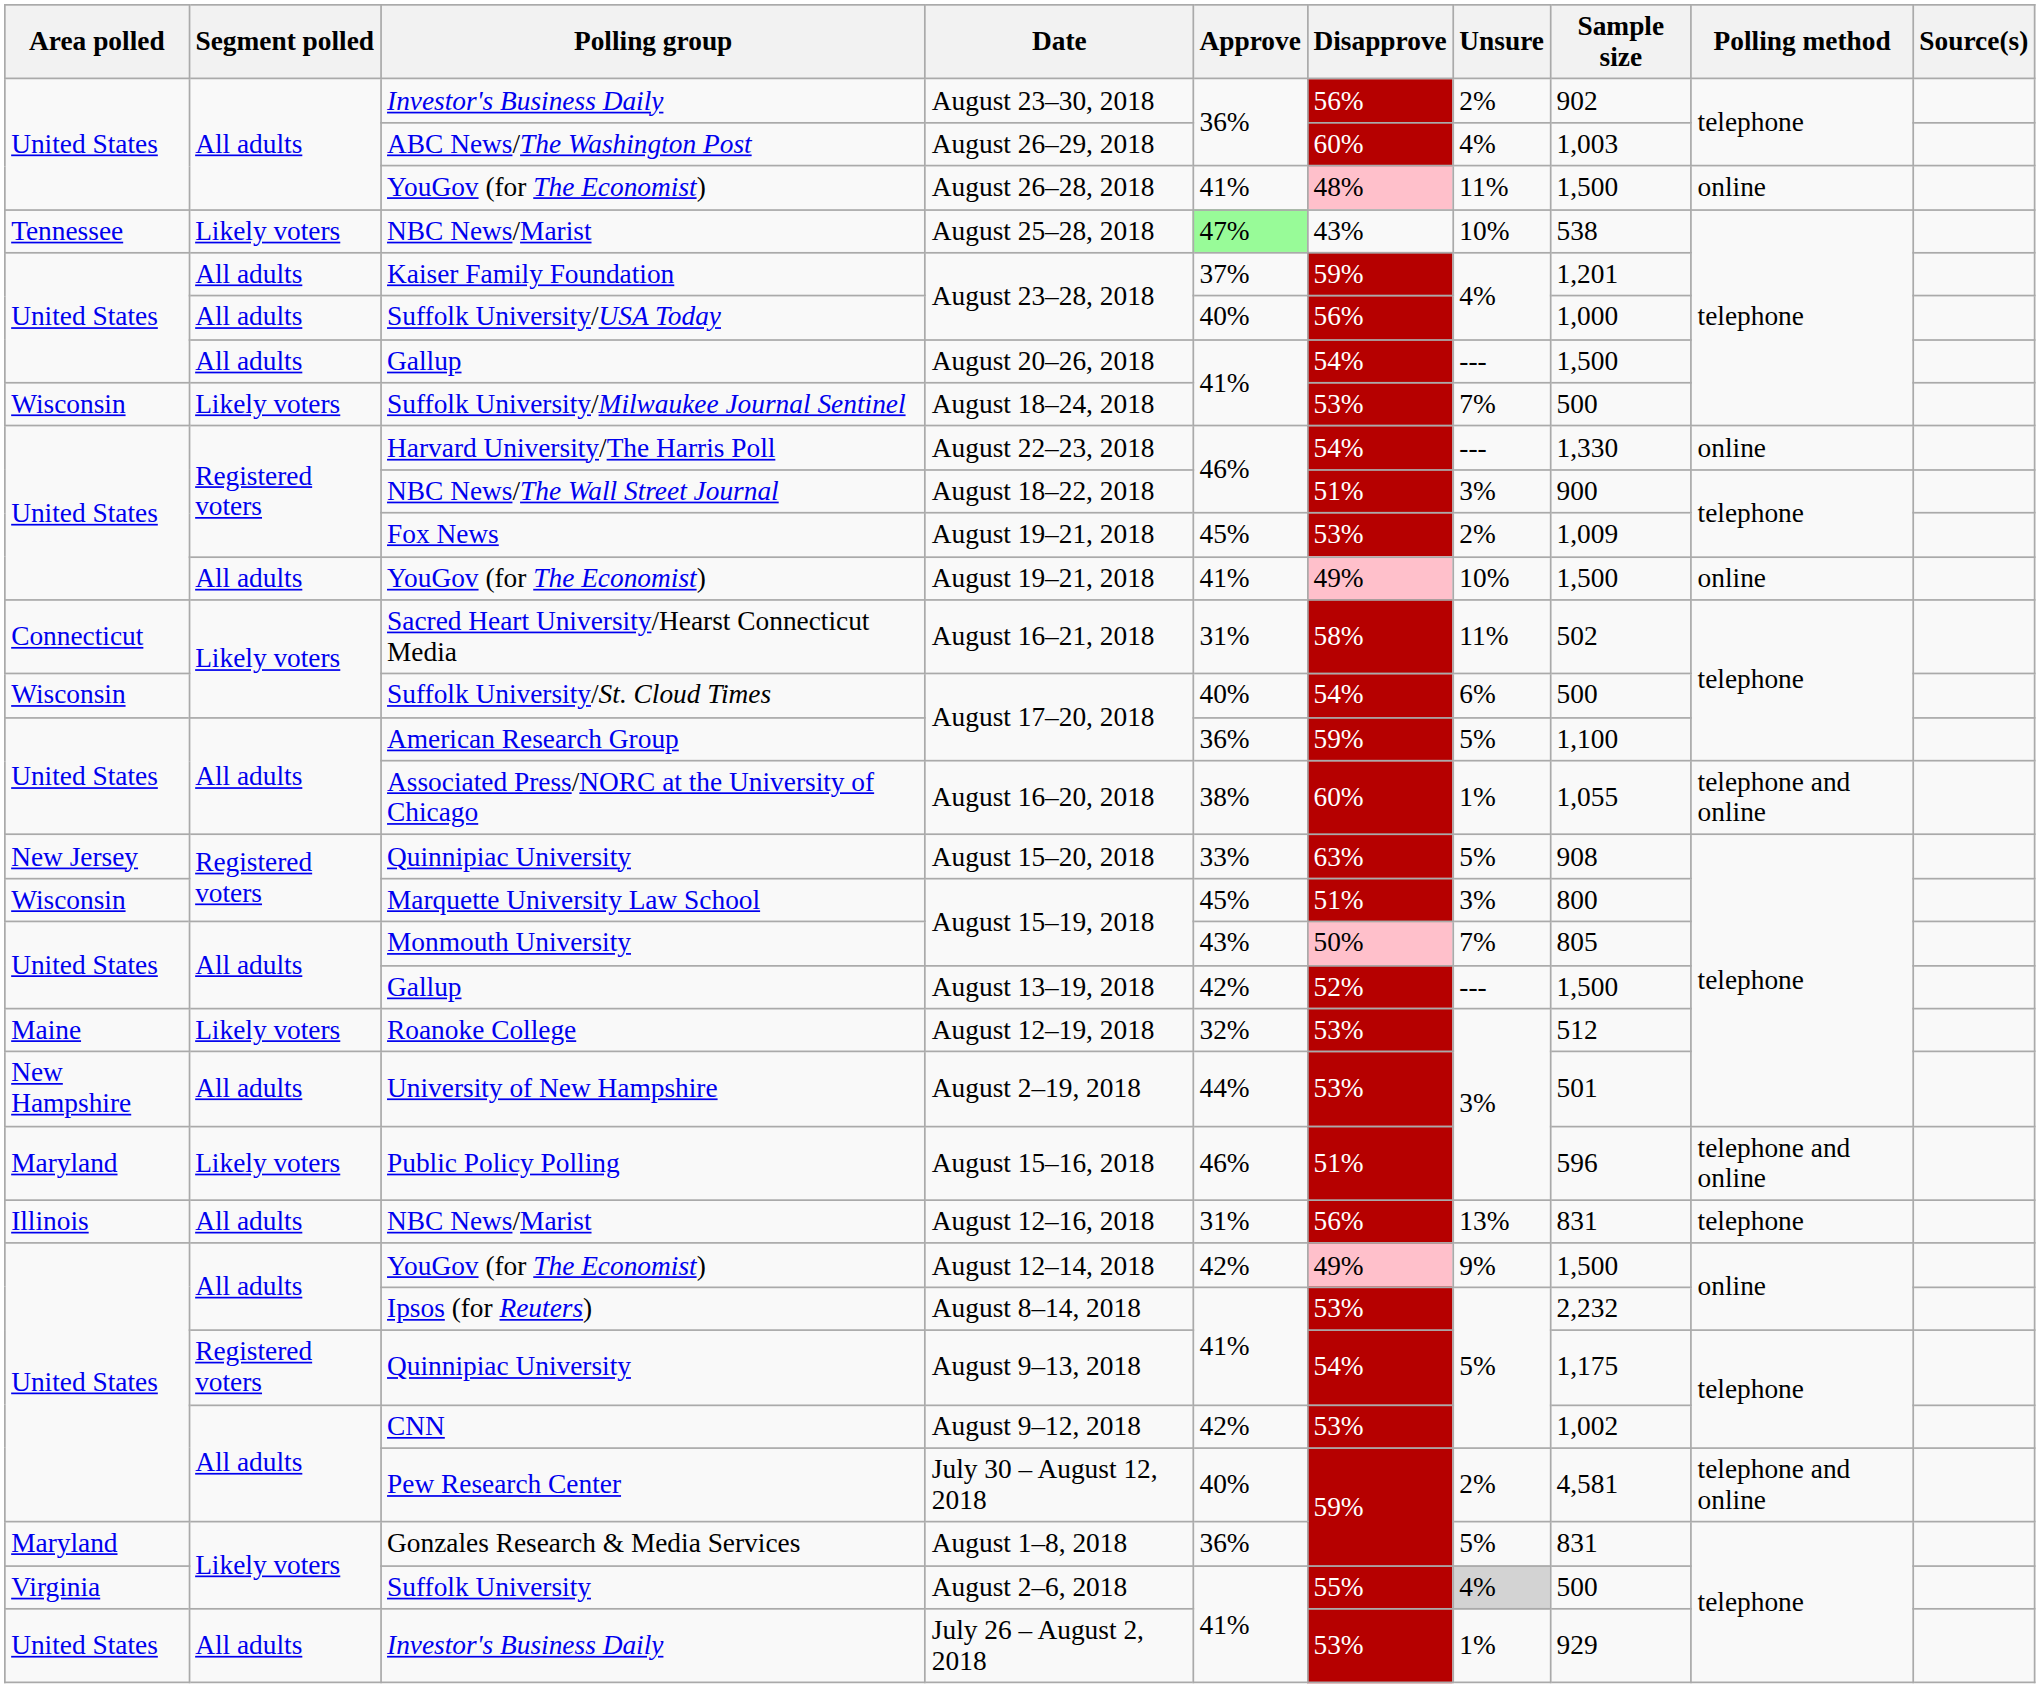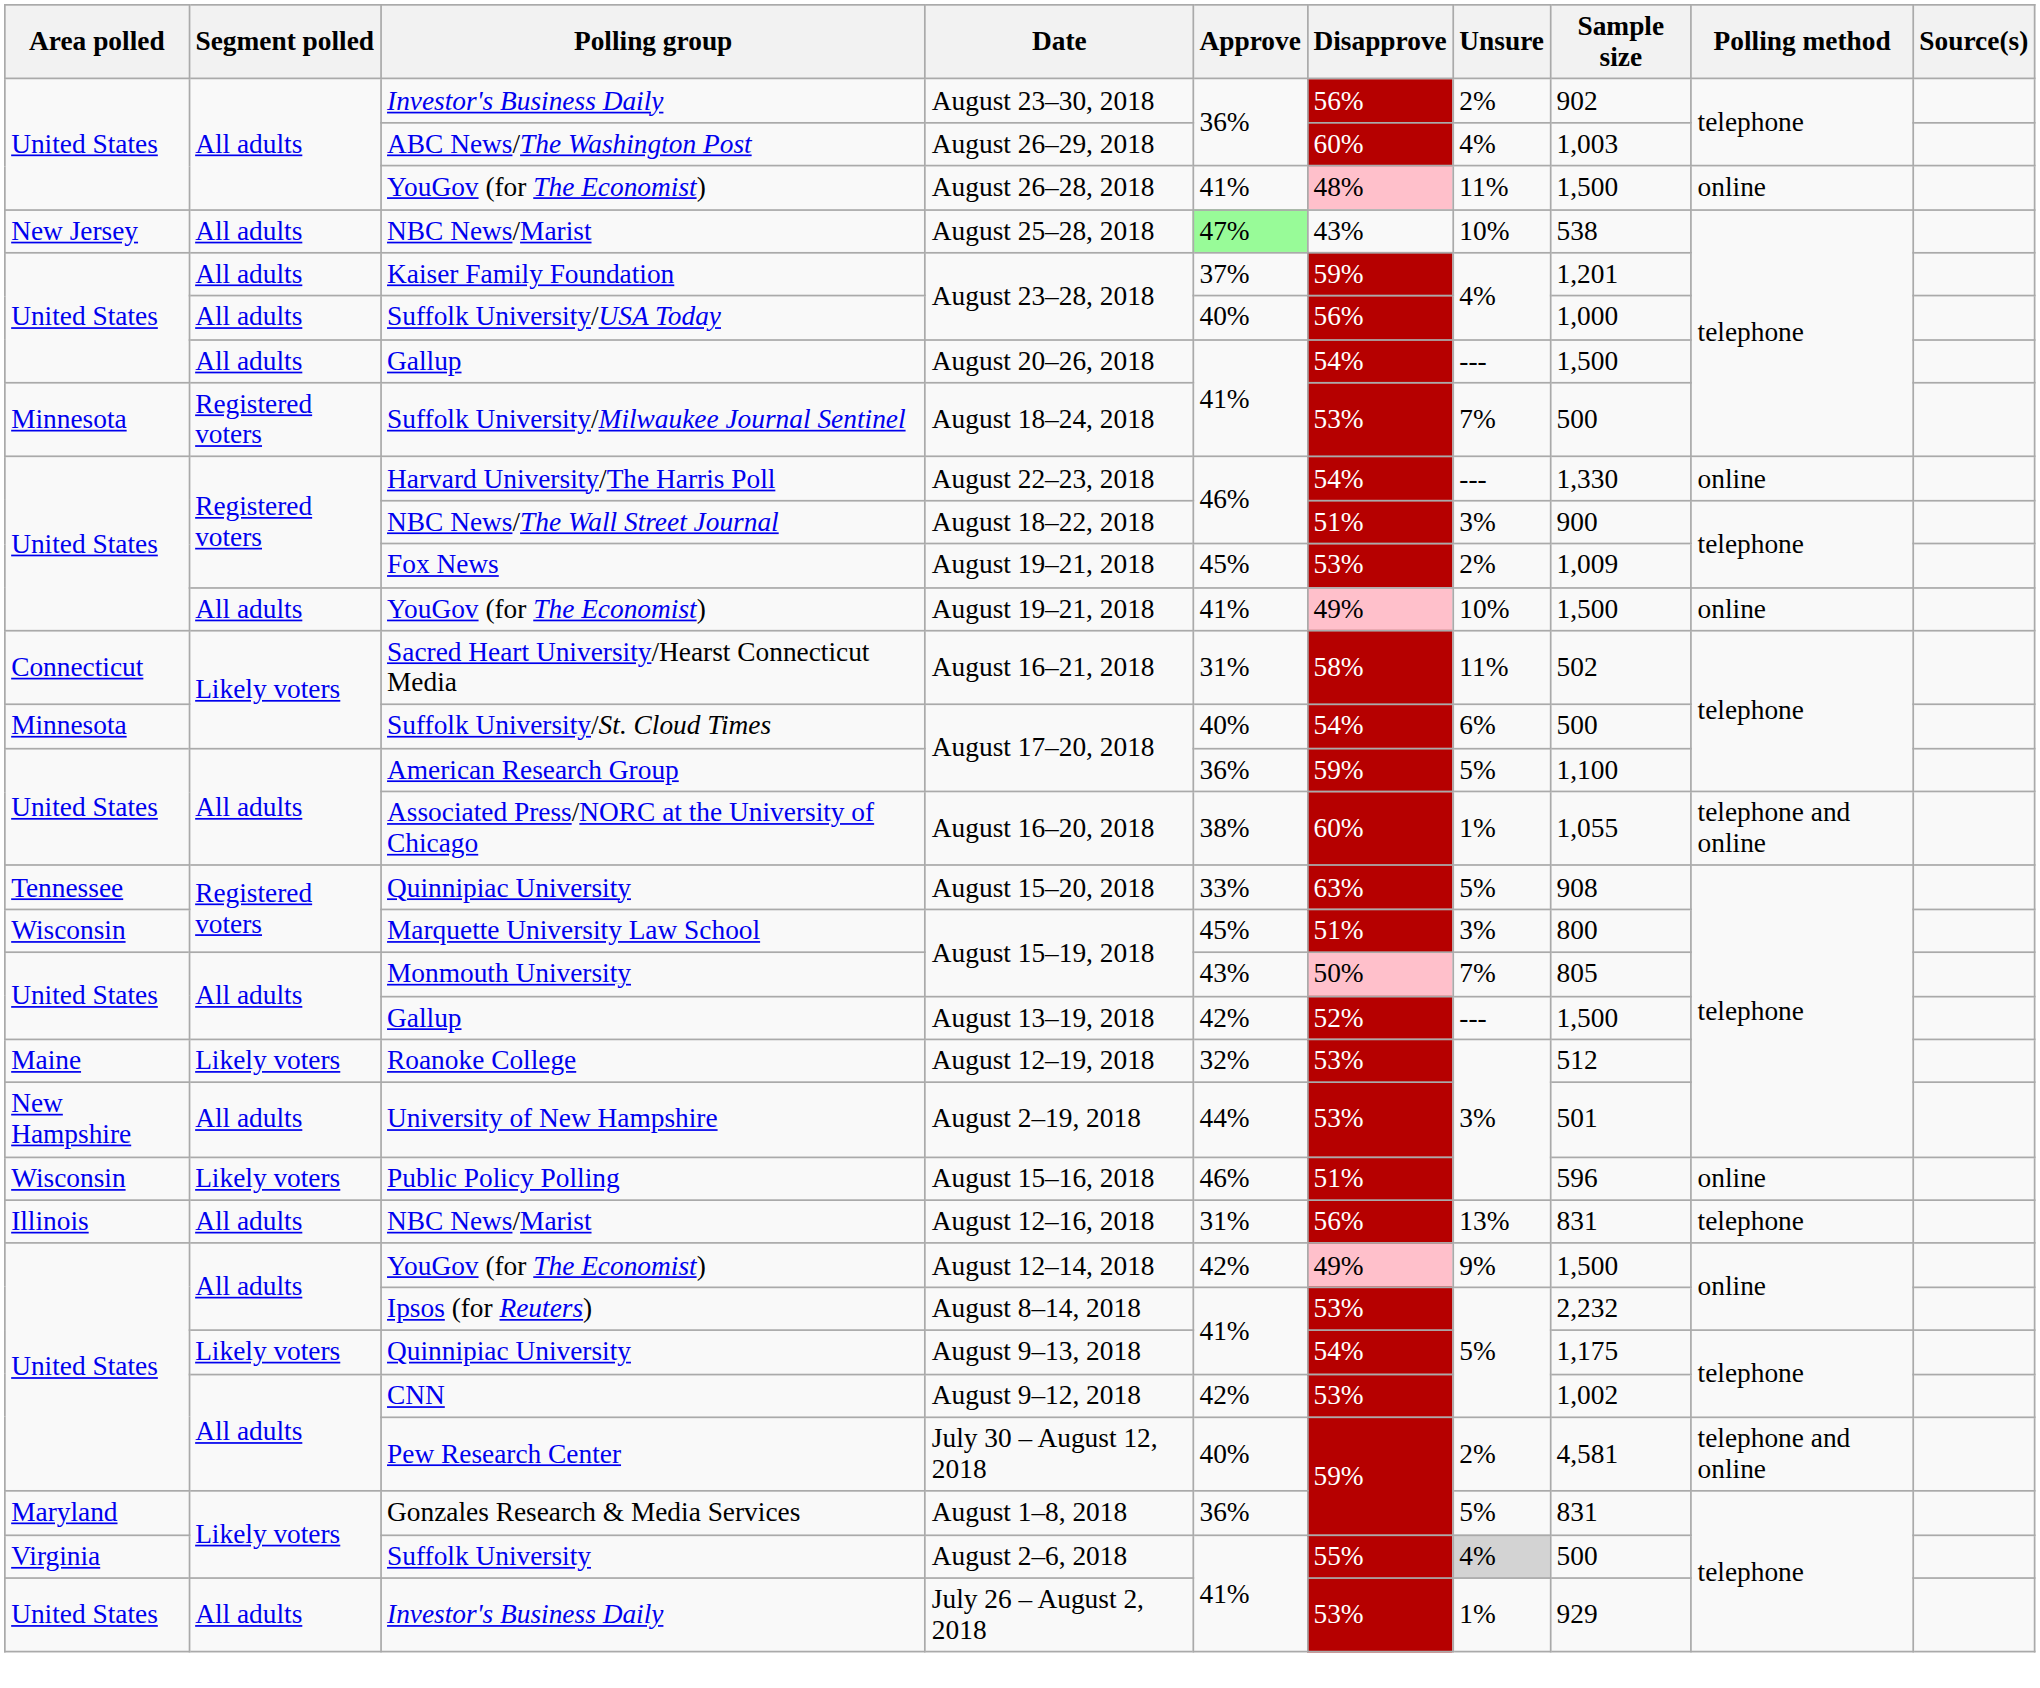 <table class="wikitable sortable" style="width: 75%">
 <tr>
 <th>Area polled</th>
 <th>Segment polled</th>
 <th>Polling group</th>
 <th>Date</th>
 <th>Approve</th>
 <th>Disapprove</th>
 <th>Unsure</th>
 <th>Sample size</th>
 <th>Polling method</th>
 <th>Source(s)</th>
 </tr>
 <tr>
 <td rowspan="3"> <a href='#'>United States</a></td>
 <td rowspan="3"><a href='#'>All adults</a></td>
 <td><em><a href='#'>Investor's Business Daily</a></em></td>
 <td>August 23–30, 2018</td>
 <td rowspan="2">36%</td>
 <td style="background:#B60000; color: white">56%</td>
 <td>2%</td>
 <td>902</td>
 <td rowspan="2">telephone</td>
 <td></td>
 </tr>
 <tr>
 <td><a href='#'>ABC News</a>/<em><a href='#'>The Washington Post</a></em></td>
 <td>August 26–29, 2018</td>
 <td style="background:#B60000; color: white">60%</td>
 <td>4%</td>
 <td>1,003</td>
 <td></td>
 </tr>
 <tr>
 <td><a href='#'>YouGov</a> (for <em><a href='#'>The Economist</a></em>)</td>
 <td>August 26–28, 2018</td>
 <td>41%</td>
 <td style="background: pink; color: black">48%</td>
 <td>11%</td>
 <td>1,500</td>
 <td>online</td>
 <td></td>
 </tr>
 <tr>
-<td> <a href='#'>Tennessee</a></td>
-<td><a href='#'>Likely voters</a></td>
+<td> <a href='#'>New Jersey</a></td>
+<td><a href='#'>All adults</a></td>
 <td><a href='#'>NBC News</a>/<a href='#'>Marist</a></td>
 <td>August 25–28, 2018</td>
 <td style="background: PaleGreen; color: black">47%</td>
 <td>43%</td>
 <td>10%</td>
 <td>538</td>
 <td rowspan="5">telephone</td>
 <td></td>
 </tr>
 <tr>
 <td rowspan="3"> <a href='#'>United States</a></td>
 <td><a href='#'>All adults</a></td>
 <td><a href='#'>Kaiser Family Foundation</a></td>
 <td rowspan="2">August 23–28, 2018</td>
 <td>37%</td>
 <td style="background:#B60000; color: white">59%</td>
 <td rowspan="2">4%</td>
 <td>1,201</td>
 <td></td>
 </tr>
 <tr>
 <td><a href='#'>All adults</a></td>
 <td><a href='#'>Suffolk University</a>/<em><a href='#'>USA Today</a></em></td>
 <td>40%</td>
 <td style="background:#B60000; color: white">56%</td>
 <td>1,000</td>
 <td></td>
 </tr>
 <tr>
 <td><a href='#'>All adults</a></td>
 <td><a href='#'>Gallup</a></td>
 <td>August 20–26, 2018</td>
 <td rowspan="2">41%</td>
 <td style="background:#B60000; color: white">54%</td>
 <td>---</td>
 <td>1,500</td>
 <td></td>
 </tr>
 <tr>
-<td> <a href='#'>Wisconsin</a></td>
-<td><a href='#'>Likely voters</a></td>
+<td> <a href='#'>Minnesota</a></td>
+<td><a href='#'>Registered voters</a></td>
 <td><a href='#'>Suffolk University</a>/<em><a href='#'>Milwaukee Journal Sentinel</a></em></td>
 <td>August 18–24, 2018</td>
 <td style="background:#B60000; color: white">53%</td>
 <td>7%</td>
 <td>500</td>
 <td></td>
 </tr>
 <tr>
 <td rowspan="4"> <a href='#'>United States</a></td>
 <td rowspan="3"><a href='#'>Registered voters</a></td>
 <td><a href='#'>Harvard University</a>/<a href='#'>The Harris Poll</a></td>
 <td>August 22–23, 2018</td>
 <td rowspan="2">46%</td>
 <td style="background:#B60000; color: white">54%</td>
 <td>---</td>
 <td>1,330</td>
 <td>online</td>
 <td></td>
 </tr>
 <tr>
 <td><a href='#'>NBC News</a>/<em><a href='#'>The Wall Street Journal</a></em></td>
 <td>August 18–22, 2018</td>
 <td style="background:#B60000; color: white">51%</td>
 <td>3%</td>
 <td>900</td>
 <td rowspan="2">telephone</td>
 <td></td>
 </tr>
 <tr>
 <td><a href='#'>Fox News</a></td>
 <td>August 19–21, 2018</td>
 <td>45%</td>
 <td style="background:#B60000; color: white">53%</td>
 <td>2%</td>
 <td>1,009</td>
 <td></td>
 </tr>
 <tr>
 <td><a href='#'>All adults</a></td>
 <td><a href='#'>YouGov</a> (for <em><a href='#'>The Economist</a></em>)</td>
 <td>August 19–21, 2018</td>
 <td>41%</td>
 <td style="background: pink; color: black">49%</td>
 <td>10%</td>
 <td>1,500</td>
 <td>online</td>
 <td></td>
 </tr>
 <tr>
 <td> <a href='#'>Connecticut</a></td>
 <td rowspan="2"><a href='#'>Likely voters</a></td>
 <td><a href='#'>Sacred Heart University</a>/Hearst Connecticut Media</td>
 <td>August 16–21, 2018</td>
 <td>31%</td>
 <td style="background:#B60000; color: white">58%</td>
 <td>11%</td>
 <td>502</td>
 <td rowspan="3">telephone</td>
 <td></td>
 </tr>
 <tr>
-<td> <a href='#'>Wisconsin</a></td>
+<td> <a href='#'>Minnesota</a></td>
 <td><a href='#'>Suffolk University</a>/<em>St. Cloud Times</em></td>
 <td rowspan="2">August 17–20, 2018</td>
 <td>40%</td>
 <td style="background:#B60000; color: white">54%</td>
 <td>6%</td>
 <td>500</td>
 <td></td>
 </tr>
 <tr>
 <td rowspan="2"> <a href='#'>United States</a></td>
 <td rowspan="2"><a href='#'>All adults</a></td>
 <td><a href='#'>American Research Group</a></td>
 <td>36%</td>
 <td style="background:#B60000; color: white">59%</td>
 <td>5%</td>
 <td>1,100</td>
 <td></td>
 </tr>
 <tr>
 <td><a href='#'>Associated Press</a>/<a href='#'>NORC at the University of Chicago</a></td>
 <td>August 16–20, 2018</td>
 <td>38%</td>
 <td style="background:#B60000; color: white">60%</td>
 <td>1%</td>
 <td>1,055</td>
 <td>telephone and online</td>
 <td></td>
 </tr>
 <tr>
-<td> <a href='#'>New Jersey</a></td>
+<td> <a href='#'>Tennessee</a></td>
 <td rowspan="2"><a href='#'>Registered voters</a></td>
 <td><a href='#'>Quinnipiac University</a></td>
 <td>August 15–20, 2018</td>
 <td>33%</td>
 <td style="background:#B60000; color: white">63%</td>
 <td>5%</td>
 <td>908</td>
 <td rowspan="6">telephone</td>
 <td></td>
 </tr>
 <tr>
 <td> <a href='#'>Wisconsin</a></td>
 <td><a href='#'>Marquette University Law School</a></td>
 <td rowspan="2">August 15–19, 2018</td>
 <td>45%</td>
 <td style="background:#B60000; color: white">51%</td>
 <td>3%</td>
 <td>800</td>
 <td></td>
 </tr>
 <tr>
 <td rowspan="2"> <a href='#'>United States</a></td>
 <td rowspan="2"><a href='#'>All adults</a></td>
 <td><a href='#'>Monmouth University</a></td>
 <td>43%</td>
 <td style="background: pink; color: black">50%</td>
 <td>7%</td>
 <td>805</td>
 <td></td>
 </tr>
 <tr>
 <td><a href='#'>Gallup</a></td>
 <td>August 13–19, 2018</td>
 <td>42%</td>
 <td style="background:#B60000; color: white">52%</td>
 <td>---</td>
 <td>1,500</td>
 <td></td>
 </tr>
 <tr>
 <td> <a href='#'>Maine</a></td>
 <td><a href='#'>Likely voters</a></td>
 <td><a href='#'>Roanoke College</a></td>
 <td>August 12–19, 2018</td>
 <td>32%</td>
 <td style="background:#B60000; color: white">53%</td>
 <td rowspan="3">3%</td>
 <td>512</td>
 <td></td>
 </tr>
 <tr>
 <td> <a href='#'>New Hampshire</a></td>
 <td><a href='#'>All adults</a></td>
 <td><a href='#'>University of New Hampshire</a></td>
 <td>August 2–19, 2018</td>
 <td>44%</td>
 <td style="background:#B60000; color: white">53%</td>
 <td>501</td>
 <td></td>
 </tr>
 <tr>
-<td> <a href='#'>Maryland</a></td>
+<td> <a href='#'>Wisconsin</a></td>
 <td><a href='#'>Likely voters</a></td>
 <td><a href='#'>Public Policy Polling</a></td>
 <td>August 15–16, 2018</td>
 <td>46%</td>
 <td style="background:#B60000; color: white">51%</td>
 <td>596</td>
-<td>telephone and online</td>
+<td>online</td>
 <td></td>
 </tr>
 <tr>
 <td> <a href='#'>Illinois</a></td>
 <td><a href='#'>All adults</a></td>
 <td><a href='#'>NBC News</a>/<a href='#'>Marist</a></td>
 <td>August 12–16, 2018</td>
 <td>31%</td>
 <td style="background:#B60000; color: white">56%</td>
 <td>13%</td>
 <td>831</td>
 <td>telephone</td>
 <td></td>
 </tr>
 <tr>
 <td rowspan="5"> <a href='#'>United States</a></td>
 <td rowspan="2"><a href='#'>All adults</a></td>
 <td><a href='#'>YouGov</a> (for <em><a href='#'>The Economist</a></em>)</td>
 <td>August 12–14, 2018</td>
 <td>42%</td>
 <td style="background: pink; color: black">49%</td>
 <td>9%</td>
 <td>1,500</td>
 <td rowspan="2">online</td>
 <td></td>
 </tr>
 <tr>
 <td><a href='#'>Ipsos</a> (for <em><a href='#'>Reuters</a></em>)</td>
 <td>August 8–14, 2018</td>
 <td rowspan="2">41%</td>
 <td style="background:#B60000; color: white">53%</td>
 <td rowspan="3">5%</td>
 <td>2,232</td>
 <td></td>
 </tr>
 <tr>
-<td><a href='#'>Registered voters</a></td>
+<td><a href='#'>Likely voters</a></td>
 <td><a href='#'>Quinnipiac University</a></td>
 <td>August 9–13, 2018</td>
 <td style="background:#B60000; color: white">54%</td>
 <td>1,175</td>
 <td rowspan="2">telephone</td>
 <td></td>
 </tr>
 <tr>
 <td rowspan="2"><a href='#'>All adults</a></td>
 <td><a href='#'>CNN</a></td>
 <td>August 9–12, 2018</td>
 <td>42%</td>
 <td style="background:#B60000; color: white">53%</td>
 <td>1,002</td>
 <td></td>
 </tr>
 <tr>
 <td><a href='#'>Pew Research Center</a></td>
 <td>July 30 – August 12, 2018</td>
 <td>40%</td>
 <td rowspan="2" style="background:#B60000; color: white">59%</td>
 <td>2%</td>
 <td>4,581</td>
 <td>telephone and online</td>
 <td></td>
 </tr>
 <tr>
 <td> <a href='#'>Maryland</a></td>
 <td rowspan="2"><a href='#'>Likely voters</a></td>
 <td>Gonzales Research & Media Services</td>
 <td>August 1–8, 2018</td>
 <td>36%</td>
 <td>5%</td>
 <td>831</td>
 <td rowspan="3">telephone</td>
 <td></td>
 </tr>
 <tr>
 <td> <a href='#'>Virginia</a></td>
 <td><a href='#'>Suffolk University</a></td>
 <td>August 2–6, 2018</td>
 <td rowspan="2">41%</td>
 <td style="background:#B60000; color: white">55%</td>
 <td style="background: lightgrey;">4%</td>
 <td>500</td>
 <td></td>
 </tr>
 <tr>
 <td> <a href='#'>United States</a></td>
 <td><a href='#'>All adults</a></td>
 <td><em><a href='#'>Investor's Business Daily</a></em></td>
 <td>July 26 – August 2, 2018</td>
 <td style="background:#B60000; color: white">53%</td>
 <td>1%</td>
 <td>929</td>
 <td></td>
 </tr>
 </table>
